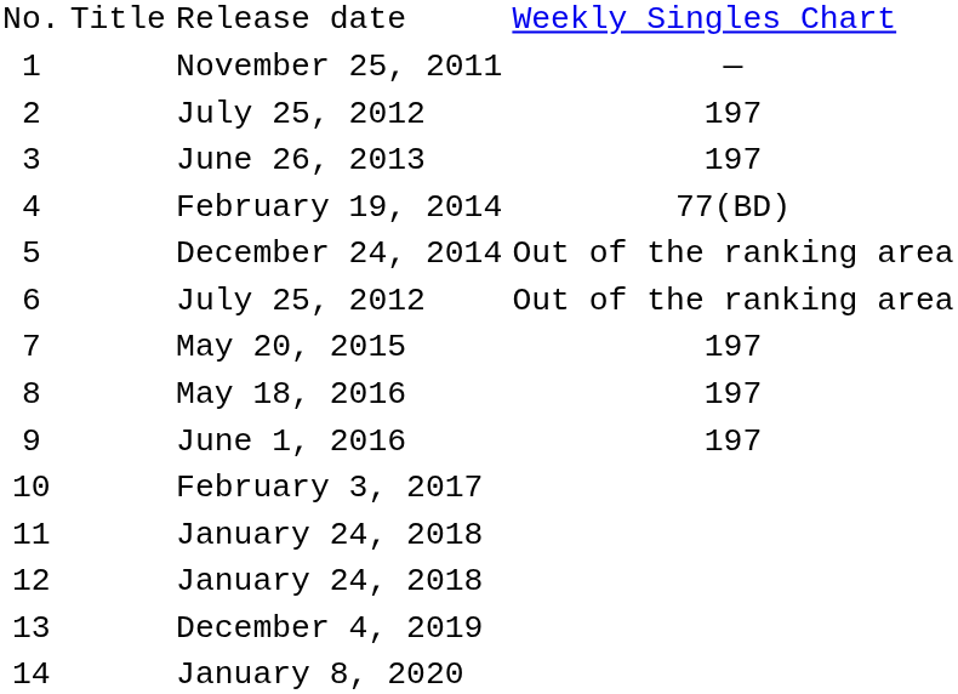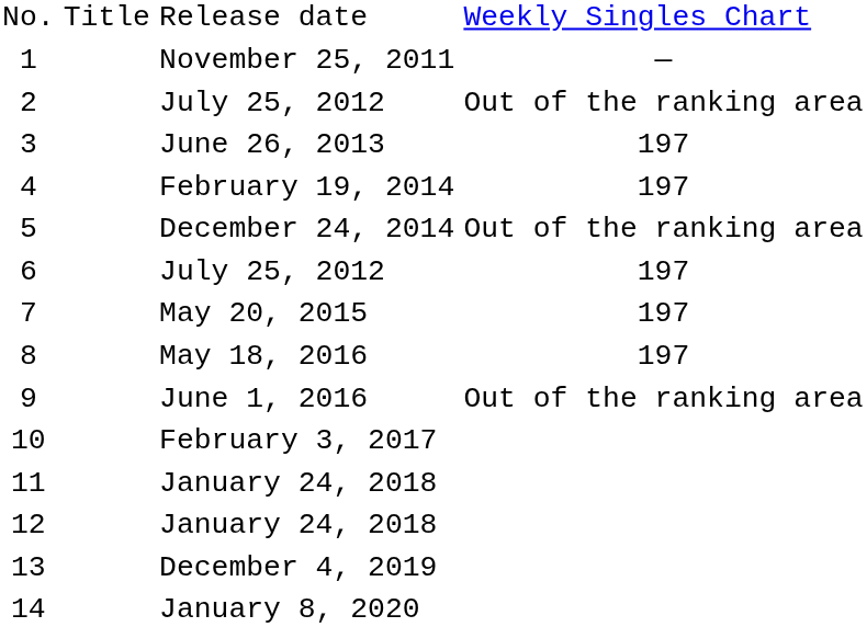 <table>
 <tr>
 <td>No.</td>
 <td>Title</td>
 <td>Release date</td>
 <td><a href='#'>Weekly Singles Chart</a></td>
 </tr>
 <tr>
 <td align="center">1</td>
 <td></td>
 <td>November 25, 2011</td>
 <td align="center">—</td>
 </tr>
 <tr>
 <td align="center">2</td>
 <td></td>
 <td>July 25, 2012</td>
-<td align="center">197</td>
+<td align="center">Out of the ranking area</td>
 </tr>
 <tr>
 <td align="center">3</td>
 <td></td>
 <td>June 26, 2013</td>
 <td align="center">197</td>
 </tr>
 <tr>
 <td align="center">4</td>
 <td></td>
 <td>February 19, 2014</td>
-<td align="center">77(BD)</td>
+<td align="center">197</td>
 </tr>
 <tr>
 <td align="center">5</td>
 <td></td>
 <td>December 24, 2014</td>
 <td align="center">Out of the ranking area</td>
 </tr>
 <tr>
 <td align="center">6</td>
 <td></td>
 <td>July 25, 2012</td>
-<td align="center">Out of the ranking area</td>
+<td align="center">197</td>
 </tr>
 <tr>
 <td align="center">7</td>
 <td></td>
 <td>May 20, 2015</td>
 <td align="center">197</td>
 </tr>
 <tr>
 <td align="center">8</td>
 <td></td>
 <td>May 18, 2016</td>
 <td align="center">197</td>
 </tr>
 <tr>
 <td align="center">9</td>
 <td></td>
 <td>June 1, 2016</td>
-<td align="center">197</td>
+<td align="center">Out of the ranking area</td>
 </tr>
 <tr>
 <td align="center">10</td>
 <td></td>
 <td>February 3, 2017</td>
 <td align="center"></td>
 </tr>
 <tr>
 <td align="center">11</td>
 <td></td>
 <td>January 24, 2018</td>
 <td align="center"></td>
 </tr>
 <tr>
 <td align="center">12</td>
 <td></td>
 <td>January 24, 2018</td>
 <td align="center"></td>
 </tr>
 <tr>
 <td align="center">13</td>
 <td></td>
 <td>December 4, 2019</td>
 <td align="center"></td>
 </tr>
 <tr>
 <td align="center">14</td>
 <td></td>
 <td>January 8, 2020</td>
 <td align="center"></td>
 </tr>
 </table>
